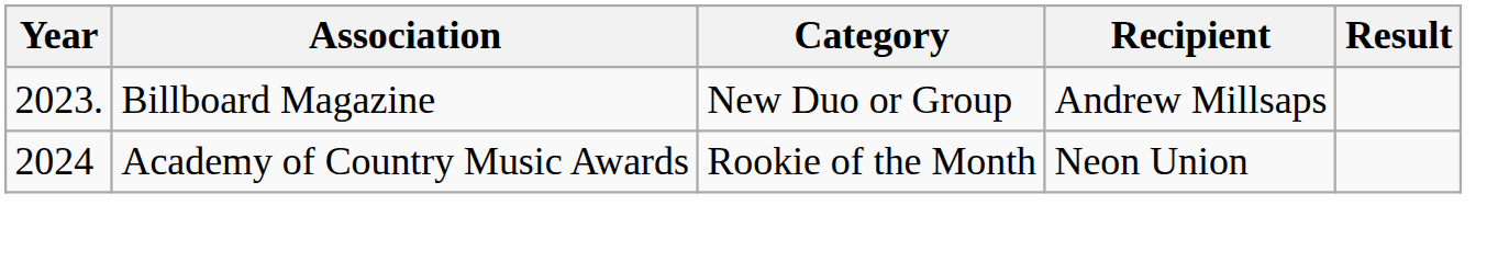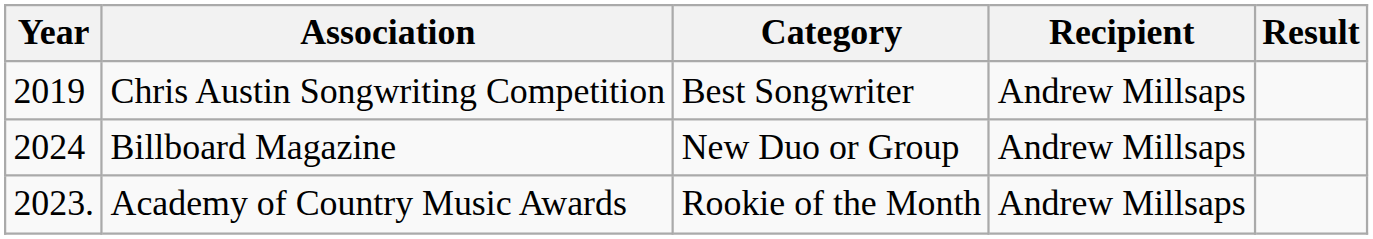 <table class="wikitable">
 <tr>
 <th>Year</th>
 <th>Association</th>
 <th>Category</th>
 <th>Recipient</th>
 <th>Result</th>
 </tr>
 <tr>
-<td>2023.</td>
+<td>2019</td>
+<td>Chris Austin Songwriting Competition</td>
+<td>Best Songwriter</td>
+<td>Andrew Millsaps</td>
+<td></td>
+</tr>
+<tr>
+<td>2024</td>
 <td>Billboard Magazine</td>
 <td>New Duo or Group</td>
 <td>Andrew Millsaps</td>
 <td></td>
 </tr>
 <tr>
-<td>2024</td>
+<td>2023.</td>
 <td>Academy of Country Music Awards</td>
 <td>Rookie of the Month</td>
-<td>Neon Union</td>
+<td>Andrew Millsaps</td>
 <td></td>
 </tr>
 </table>
